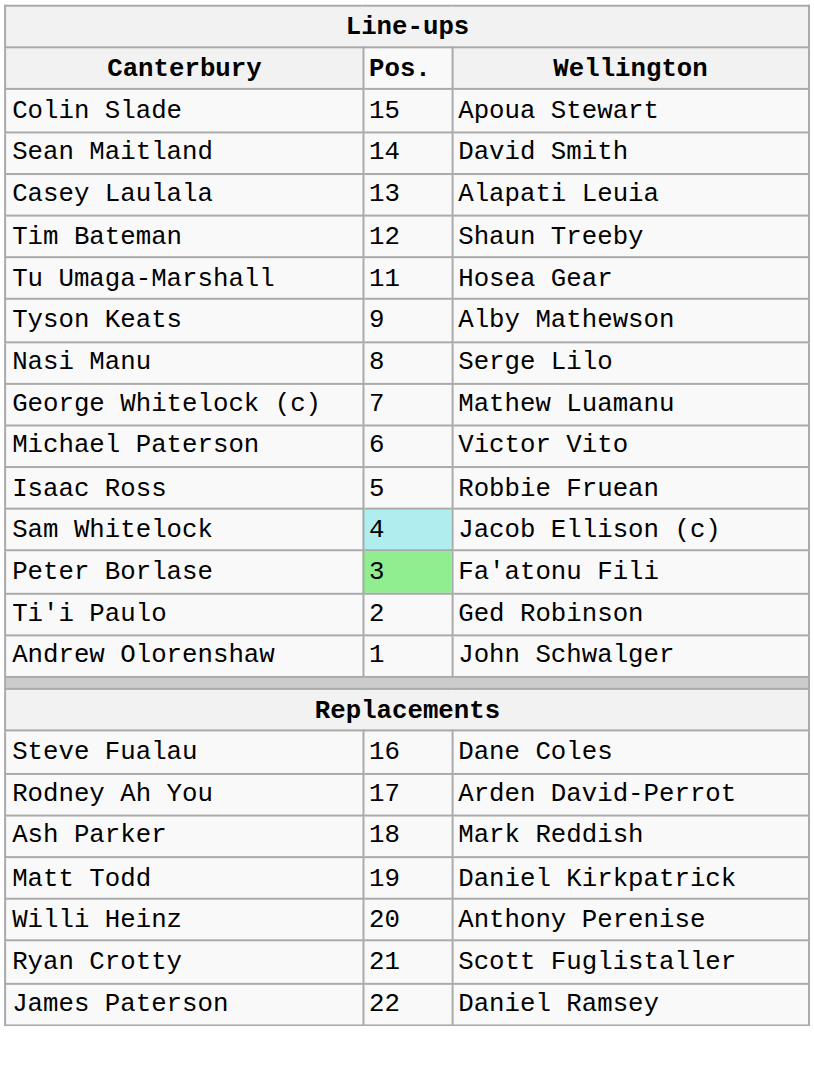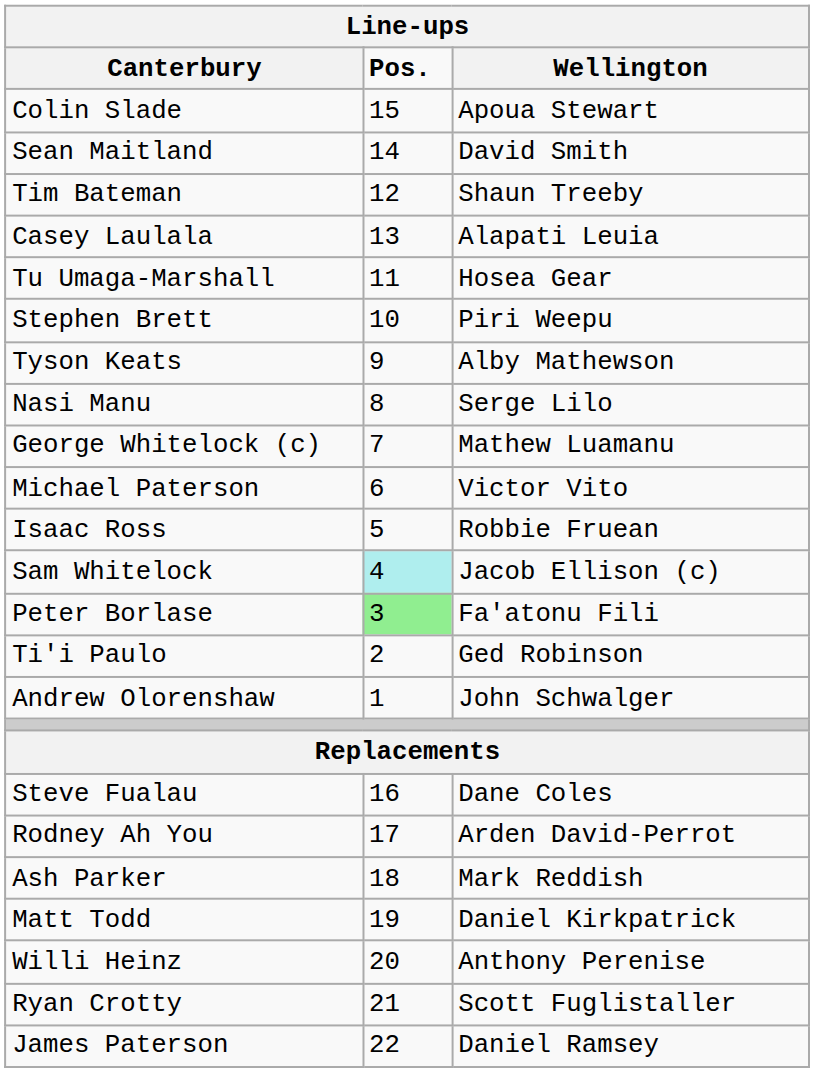 <table class="wikitable" style="float:right; margin-left:1em">
 <tr>
 <th colspan=3>Line-ups</th>
 </tr>
 <tr>
 <th width=40%>Canterbury</th>
 <td width=10%><strong>Pos.</strong></td>
 <th width=40%>Wellington</th>
 </tr>
 <tr>
 <td>Colin Slade</td>
 <td>15</td>
 <td>Apoua Stewart</td>
 </tr>
 <tr>
 <td>Sean Maitland</td>
 <td>14</td>
 <td>David Smith</td>
 </tr>
 <tr>
+<td>Tim Bateman</td>
+<td>12</td>
+<td>Shaun Treeby</td>
+</tr>
+<tr>
 <td>Casey Laulala</td>
 <td>13</td>
 <td>Alapati Leuia</td>
 </tr>
 <tr>
-<td>Tim Bateman</td>
-<td>12</td>
-<td>Shaun Treeby</td>
-</tr>
-<tr>
 <td>Tu Umaga-Marshall</td>
 <td>11</td>
 <td>Hosea Gear</td>
+</tr>
+<tr>
+<td>Stephen Brett</td>
+<td>10</td>
+<td>Piri Weepu</td>
 </tr>
 <tr>
 <td>Tyson Keats</td>
 <td>9</td>
 <td>Alby Mathewson</td>
 </tr>
 <tr>
 <td>Nasi Manu</td>
 <td>8</td>
 <td>Serge Lilo</td>
 </tr>
 <tr>
 <td>George Whitelock (c)</td>
 <td>7</td>
 <td>Mathew Luamanu</td>
 </tr>
 <tr>
 <td>Michael Paterson</td>
 <td>6</td>
 <td>Victor Vito</td>
 </tr>
 <tr>
 <td>Isaac Ross</td>
 <td>5</td>
 <td>Robbie Fruean</td>
 </tr>
 <tr>
 <td>Sam Whitelock</td>
 <td style="background: paleturquoise;">4</td>
 <td>Jacob Ellison (c)</td>
 </tr>
 <tr>
 <td>Peter Borlase</td>
 <td style="background: lightgreen;">3</td>
 <td>Fa'atonu Fili</td>
 </tr>
 <tr>
 <td>Ti'i Paulo</td>
 <td>2</td>
 <td>Ged Robinson</td>
 </tr>
 <tr>
 <td>Andrew Olorenshaw</td>
 <td>1</td>
 <td>John Schwalger</td>
 </tr>
 <tr>
 <td bgcolor=#cccccc colspan=3></td>
 </tr>
 <tr>
 <th colspan=3>Replacements</th>
 </tr>
 <tr>
 <td>Steve Fualau</td>
 <td>16</td>
 <td>Dane Coles</td>
 </tr>
 <tr>
 <td>Rodney Ah You</td>
 <td>17</td>
 <td>Arden David-Perrot</td>
 </tr>
 <tr>
 <td>Ash Parker</td>
 <td>18</td>
 <td>Mark Reddish</td>
 </tr>
 <tr>
 <td>Matt Todd</td>
 <td>19</td>
 <td>Daniel Kirkpatrick</td>
 </tr>
 <tr>
 <td>Willi Heinz</td>
 <td>20</td>
 <td>Anthony Perenise</td>
 </tr>
 <tr>
 <td>Ryan Crotty</td>
 <td>21</td>
 <td>Scott Fuglistaller</td>
 </tr>
 <tr>
 <td>James Paterson</td>
 <td>22</td>
 <td>Daniel Ramsey</td>
 </tr>
 </table>
